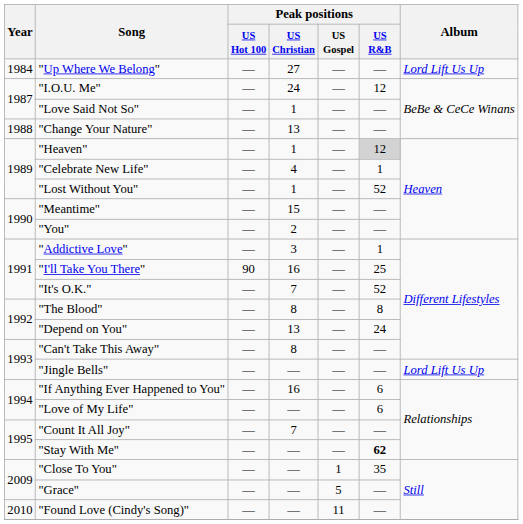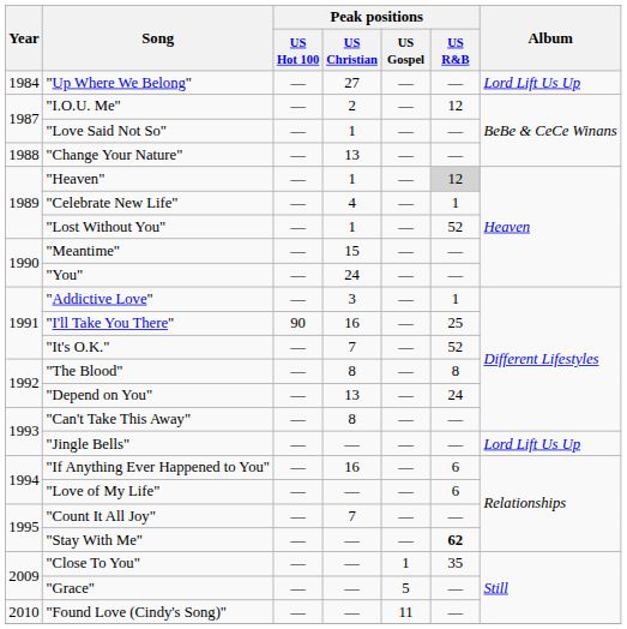 <table class="wikitable">
 <tr>
 <th rowspan="2">Year</th>
 <th rowspan="2">Song</th>
 <th colspan="4">Peak positions</th>
 <th rowspan="2">Album</th>
 </tr>
 <tr>
 <th width="45"><small><a href='#'>US<br>Hot 100</a></small></th>
 <th width="45"><small><a href='#'>US<br>Christian</a></small></th>
 <th width="45"><small>US<br>Gospel</small></th>
 <th width="45"><small><a href='#'>US<br>R&B</a></small></th>
 </tr>
 <tr>
 <td>1984</td>
 <td>"<a href='#'>Up Where We Belong</a>"</td>
 <td align="center">—</td>
 <td align="center">27</td>
 <td align="center">—</td>
 <td align="center">—</td>
 <td><em><a href='#'>Lord Lift Us Up</a></em></td>
 </tr>
 <tr>
 <td rowspan="2">1987</td>
 <td>"I.O.U. Me"</td>
 <td align="center">—</td>
-<td align="center">24</td>
+<td align="center">2</td>
 <td align="center">—</td>
 <td align="center">12</td>
 <td rowspan="3"><em>BeBe & CeCe Winans</em></td>
 </tr>
 <tr>
 <td>"Love Said Not So"</td>
 <td align="center">—</td>
 <td align="center">1</td>
 <td align="center">—</td>
 <td align="center">—</td>
 </tr>
 <tr>
 <td>1988</td>
 <td>"Change Your Nature"</td>
 <td align="center">—</td>
 <td align="center">13</td>
 <td align="center">—</td>
 <td align="center">—</td>
 </tr>
 <tr>
 <td rowspan="3">1989</td>
 <td>"Heaven"</td>
 <td align="center">—</td>
 <td align="center">1</td>
 <td align="center">—</td>
 <td align="center" style="background: lightgrey;">12</td>
 <td rowspan="5"><em><a href='#'>Heaven</a></em></td>
 </tr>
 <tr>
 <td>"Celebrate New Life" </td>
 <td align="center">—</td>
 <td align="center">4</td>
 <td align="center">—</td>
 <td align="center">1</td>
 </tr>
 <tr>
 <td>"Lost Without You"</td>
 <td align="center">—</td>
 <td align="center">1</td>
 <td align="center">—</td>
 <td align="center">52</td>
 </tr>
 <tr>
 <td rowspan="2">1990</td>
 <td>"Meantime"</td>
 <td align="center">—</td>
 <td align="center">15</td>
 <td align="center">—</td>
 <td align="center">—</td>
 </tr>
 <tr>
 <td>"You"</td>
 <td align="center">—</td>
-<td align="center">2</td>
+<td align="center">24</td>
 <td align="center">—</td>
 <td align="center">—</td>
 </tr>
 <tr>
 <td rowspan="3">1991</td>
 <td>"<a href='#'>Addictive Love</a>"</td>
 <td align="center">—</td>
 <td align="center">3</td>
 <td align="center">—</td>
 <td align="center">1</td>
 <td rowspan="6"><em><a href='#'>Different Lifestyles</a></em></td>
 </tr>
 <tr>
 <td>"<a href='#'>I'll Take You There</a>" </td>
 <td align="center">90</td>
 <td align="center">16</td>
 <td align="center">—</td>
 <td align="center">25</td>
 </tr>
 <tr>
 <td>"It's O.K."</td>
 <td align="center">—</td>
 <td align="center">7</td>
 <td align="center">—</td>
 <td align="center">52</td>
 </tr>
 <tr>
 <td rowspan="2">1992</td>
 <td>"The Blood" </td>
 <td align="center">—</td>
 <td align="center">8</td>
 <td align="center">—</td>
 <td align="center">8</td>
 </tr>
 <tr>
 <td>"Depend on You"</td>
 <td align="center">—</td>
 <td align="center">13</td>
 <td align="center">—</td>
 <td align="center">24</td>
 </tr>
 <tr>
 <td rowspan="2">1993</td>
 <td>"Can't Take This Away"</td>
 <td align="center">—</td>
 <td align="center">8</td>
 <td align="center">—</td>
 <td align="center">—</td>
 </tr>
 <tr>
 <td>"Jingle Bells"</td>
 <td align="center">—</td>
 <td align="center">—</td>
 <td align="center">—</td>
 <td align="center">—</td>
 <td><em><a href='#'>Lord Lift Us Up</a></em></td>
 </tr>
 <tr>
 <td rowspan="2">1994</td>
 <td>"If Anything Ever Happened to You"</td>
 <td align="center">—</td>
 <td align="center">16</td>
 <td align="center">—</td>
 <td align="center">6</td>
 <td rowspan="4"><em>Relationships</em></td>
 </tr>
 <tr>
 <td>"Love of My Life"</td>
 <td align="center">—</td>
 <td align="center">—</td>
 <td align="center">—</td>
 <td align="center">6</td>
 </tr>
 <tr>
 <td rowspan="2">1995</td>
 <td>"Count It All Joy"</td>
 <td align="center">—</td>
 <td align="center">7</td>
 <td align="center">—</td>
 <td align="center">—</td>
 </tr>
 <tr>
 <td>"Stay With Me"</td>
 <td align="center">—</td>
 <td align="center">—</td>
 <td align="center">—</td>
 <td align="center"><strong>62</strong></td>
 </tr>
 <tr>
 <td rowspan="2">2009</td>
 <td>"Close To You"</td>
 <td align="center">—</td>
 <td align="center">—</td>
 <td align="center">1</td>
 <td align="center">35</td>
 <td rowspan="3"><em><a href='#'>Still</a></em></td>
 </tr>
 <tr>
 <td>"Grace"</td>
 <td align="center">—</td>
 <td align="center">—</td>
 <td align="center">5</td>
 <td align="center">—</td>
 </tr>
 <tr>
 <td>2010</td>
 <td>"Found Love (Cindy's Song)"</td>
 <td align="center">—</td>
 <td align="center">—</td>
 <td align="center">11</td>
 <td align="center">—</td>
 </tr>
 <tr>
 </tr>
 </table>
